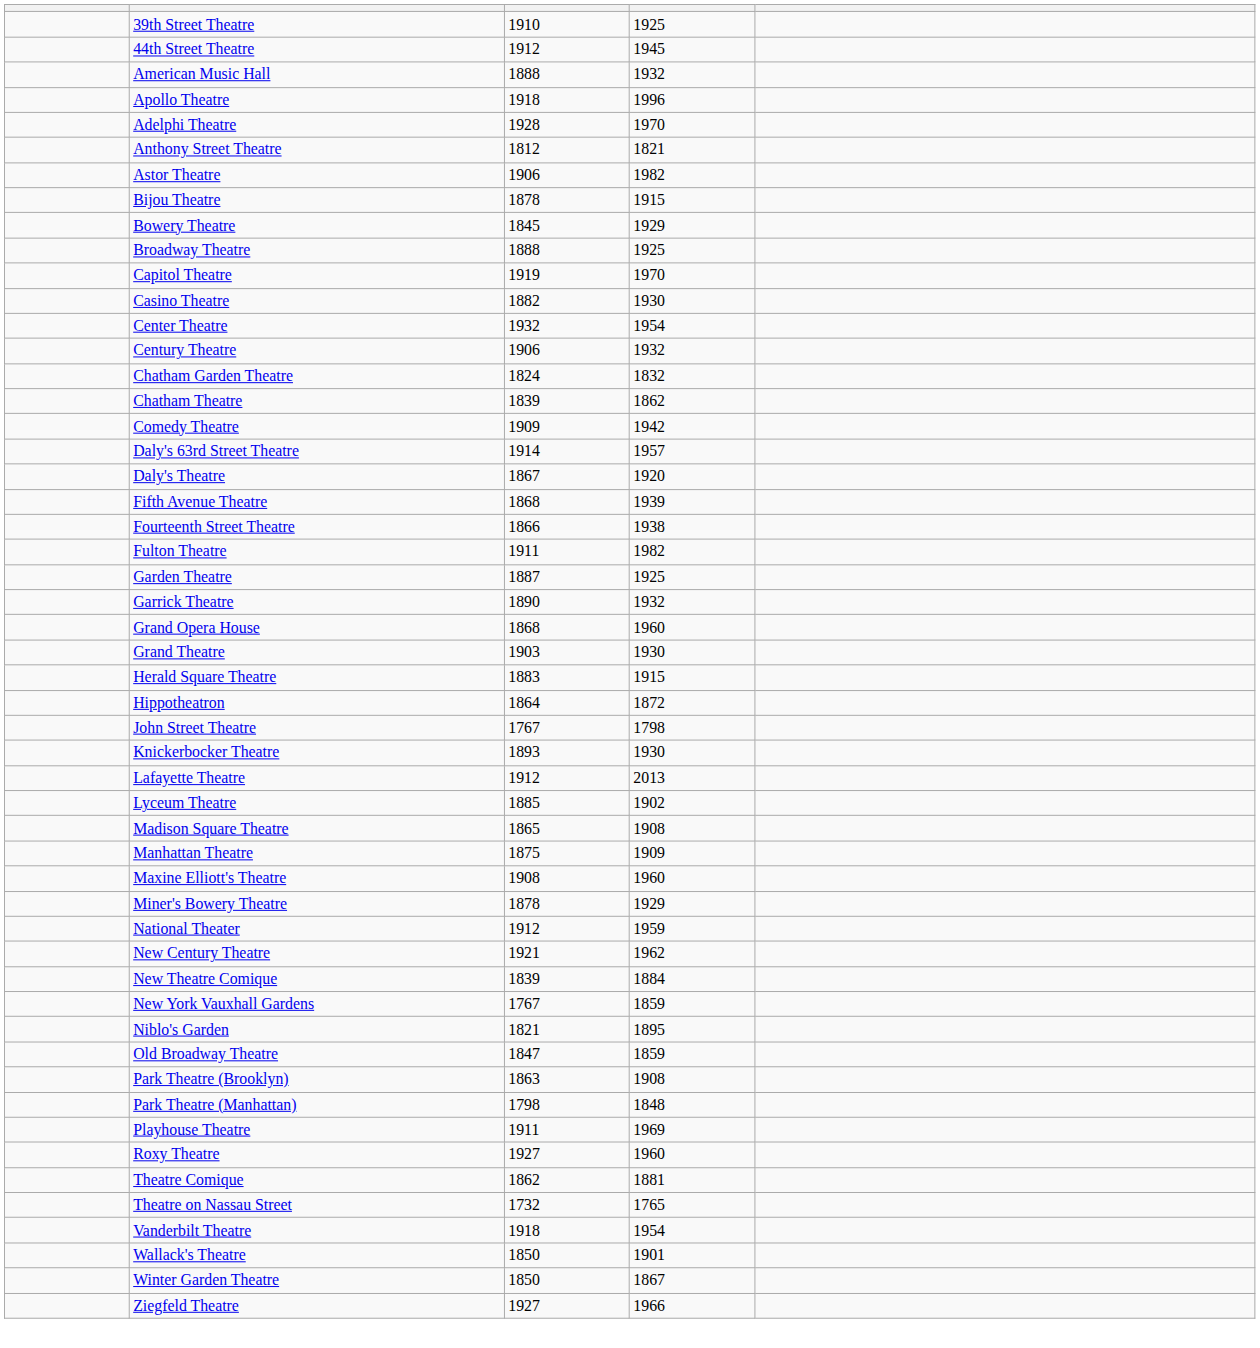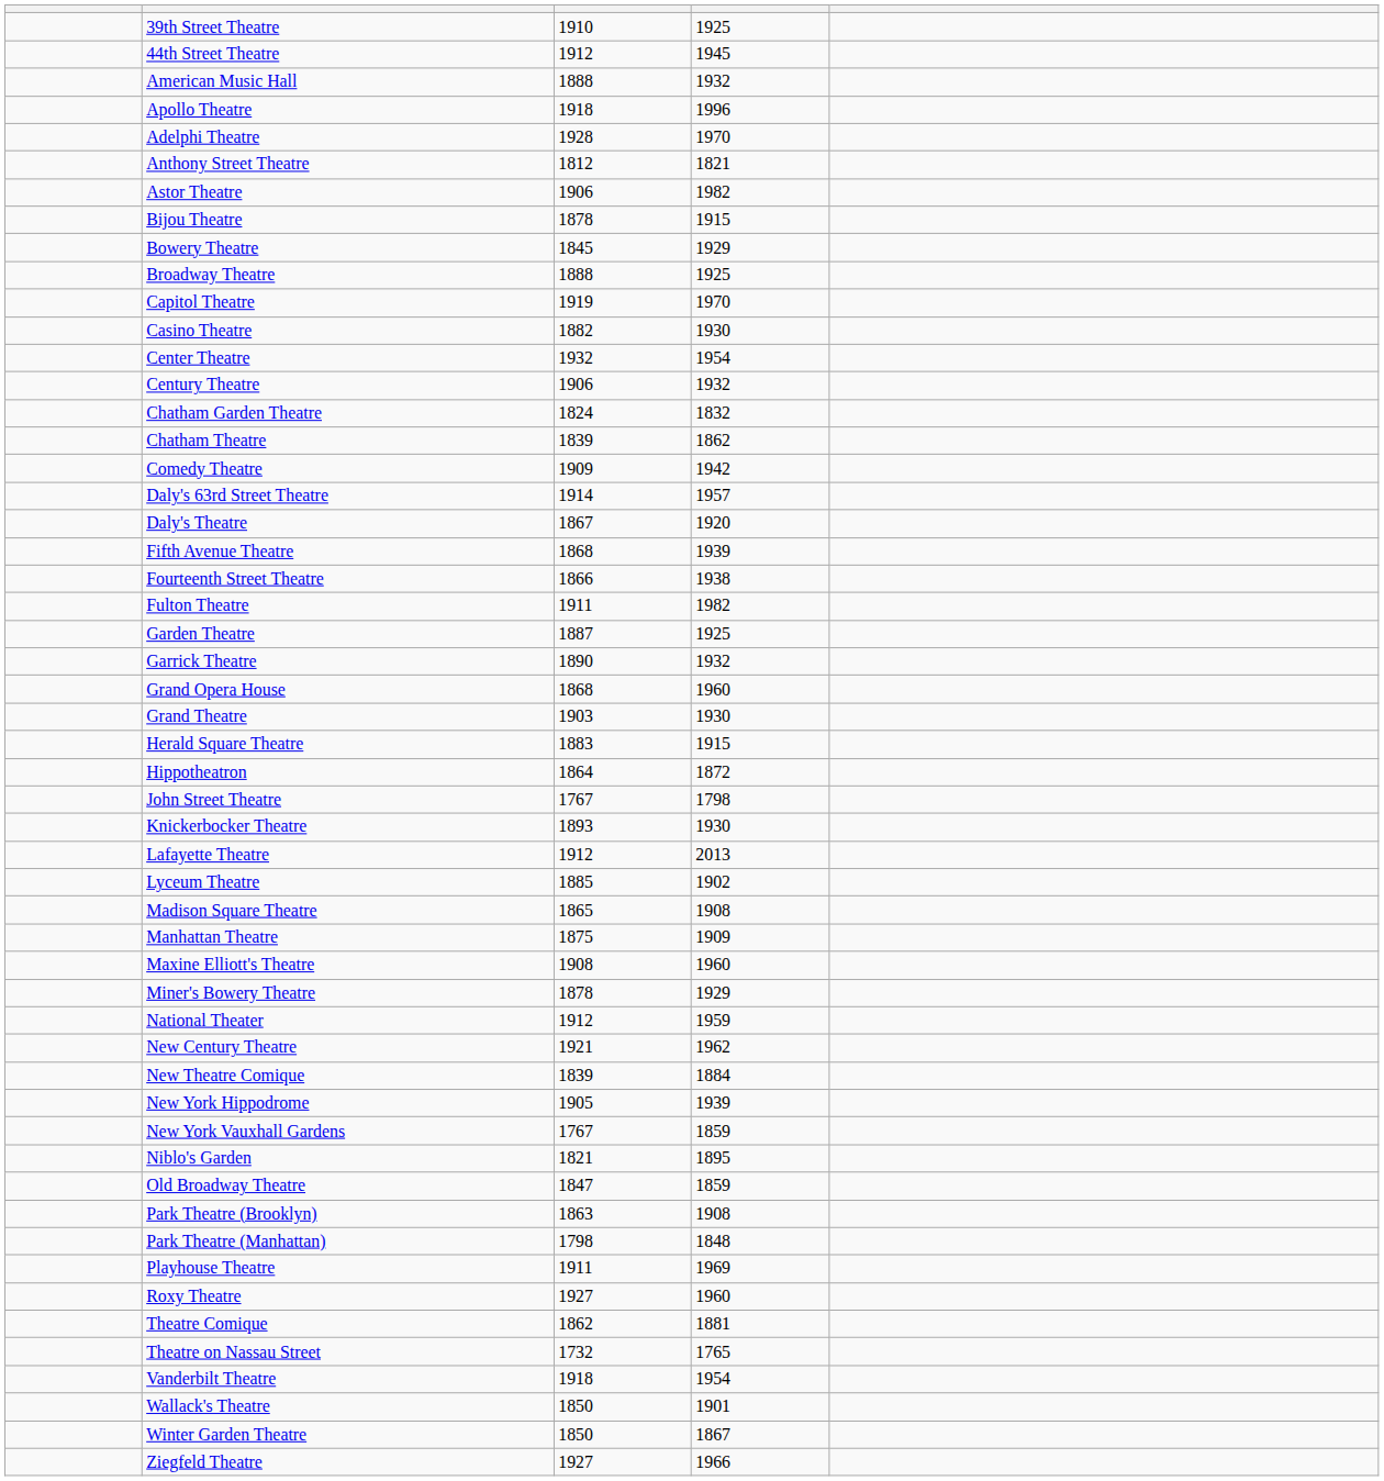 <table class="wikitable sortable" style="width:100%;">
 <tr>
 <th style="width:10%;"></th>
 <th style="width:30%;"></th>
 <th style="width:10%;"></th>
 <th style="width:10%;"></th>
 <th style="width:40%;"></th>
 </tr>
 <tr>
 <td></td>
 <td><a href='#'>39th Street Theatre</a></td>
 <td>1910</td>
 <td>1925</td>
 <td></td>
 </tr>
 <tr>
 <td></td>
 <td><a href='#'>44th Street Theatre</a></td>
 <td>1912</td>
 <td>1945</td>
 <td></td>
 </tr>
 <tr>
 <td></td>
 <td><a href='#'>American Music Hall</a></td>
 <td>1888</td>
 <td>1932</td>
 <td></td>
 </tr>
 <tr>
 <td></td>
 <td><a href='#'>Apollo Theatre</a></td>
 <td>1918</td>
 <td>1996</td>
 <td></td>
 </tr>
 <tr>
 <td></td>
 <td><a href='#'>Adelphi Theatre</a></td>
 <td>1928</td>
 <td>1970</td>
 <td></td>
 </tr>
 <tr>
 <td></td>
 <td><a href='#'>Anthony Street Theatre</a></td>
 <td>1812</td>
 <td>1821</td>
 <td></td>
 </tr>
 <tr>
 <td></td>
 <td><a href='#'>Astor Theatre</a></td>
 <td>1906</td>
 <td>1982</td>
 <td></td>
 </tr>
 <tr>
 <td></td>
 <td><a href='#'>Bijou Theatre</a></td>
 <td>1878</td>
 <td>1915</td>
 <td></td>
 </tr>
 <tr>
 <td></td>
 <td><a href='#'>Bowery Theatre</a></td>
 <td>1845</td>
 <td>1929</td>
 <td></td>
 </tr>
 <tr>
 <td></td>
 <td><a href='#'>Broadway Theatre</a></td>
 <td>1888</td>
 <td>1925</td>
 <td></td>
 </tr>
 <tr>
 <td></td>
 <td><a href='#'>Capitol Theatre</a></td>
 <td>1919</td>
 <td>1970</td>
 <td></td>
 </tr>
 <tr>
 <td></td>
 <td><a href='#'>Casino Theatre</a></td>
 <td>1882</td>
 <td>1930</td>
 <td></td>
 </tr>
 <tr>
 <td></td>
 <td><a href='#'>Center Theatre</a></td>
 <td>1932</td>
 <td>1954</td>
 <td></td>
 </tr>
 <tr>
 <td></td>
 <td><a href='#'>Century Theatre</a></td>
 <td>1906</td>
 <td>1932</td>
 <td></td>
 </tr>
 <tr>
 <td></td>
 <td><a href='#'>Chatham Garden Theatre</a></td>
 <td>1824</td>
 <td>1832</td>
 <td></td>
 </tr>
 <tr>
 <td></td>
 <td><a href='#'>Chatham Theatre</a></td>
 <td>1839</td>
 <td>1862</td>
 <td></td>
 </tr>
 <tr>
 <td></td>
 <td><a href='#'>Comedy Theatre</a></td>
 <td>1909</td>
 <td>1942</td>
 <td></td>
 </tr>
 <tr>
 <td></td>
 <td><a href='#'>Daly's 63rd Street Theatre</a></td>
 <td>1914</td>
 <td>1957</td>
 <td></td>
 </tr>
 <tr>
 <td></td>
 <td><a href='#'>Daly's Theatre</a></td>
 <td>1867</td>
 <td>1920</td>
 <td></td>
 </tr>
 <tr>
 <td></td>
 <td><a href='#'>Fifth Avenue Theatre</a></td>
 <td>1868</td>
 <td>1939</td>
 <td></td>
 </tr>
 <tr>
 <td></td>
 <td><a href='#'>Fourteenth Street Theatre</a></td>
 <td>1866</td>
 <td>1938</td>
 <td></td>
 </tr>
 <tr>
 <td></td>
 <td><a href='#'>Fulton Theatre</a></td>
 <td>1911</td>
 <td>1982</td>
 <td></td>
 </tr>
 <tr>
 <td></td>
 <td><a href='#'>Garden Theatre</a></td>
 <td>1887</td>
 <td>1925</td>
 <td></td>
 </tr>
 <tr>
 <td></td>
 <td><a href='#'>Garrick Theatre</a></td>
 <td>1890</td>
 <td>1932</td>
 <td></td>
 </tr>
 <tr>
 <td></td>
 <td><a href='#'>Grand Opera House</a></td>
 <td>1868</td>
 <td>1960</td>
 <td></td>
 </tr>
 <tr>
 <td></td>
 <td><a href='#'>Grand Theatre</a></td>
 <td>1903</td>
 <td>1930</td>
 <td></td>
 </tr>
 <tr>
 <td></td>
 <td><a href='#'>Herald Square Theatre</a></td>
 <td>1883</td>
 <td>1915</td>
 <td></td>
 </tr>
 <tr>
 <td></td>
 <td><a href='#'>Hippotheatron</a></td>
 <td>1864</td>
 <td>1872</td>
 <td></td>
 </tr>
 <tr>
 <td></td>
 <td><a href='#'>John Street Theatre</a></td>
 <td>1767</td>
 <td>1798</td>
 <td></td>
 </tr>
 <tr>
 <td></td>
 <td><a href='#'>Knickerbocker Theatre</a></td>
 <td>1893</td>
 <td>1930</td>
 <td></td>
 </tr>
 <tr>
 <td></td>
 <td><a href='#'>Lafayette Theatre</a></td>
 <td>1912</td>
 <td>2013</td>
 <td></td>
 </tr>
 <tr>
 <td></td>
 <td><a href='#'>Lyceum Theatre</a></td>
 <td>1885</td>
 <td>1902</td>
 <td></td>
 </tr>
 <tr>
 <td></td>
 <td><a href='#'>Madison Square Theatre</a></td>
 <td>1865</td>
 <td>1908</td>
 <td></td>
 </tr>
 <tr>
 <td></td>
 <td><a href='#'>Manhattan Theatre</a></td>
 <td>1875</td>
 <td>1909</td>
 <td></td>
 </tr>
 <tr>
 <td></td>
 <td><a href='#'>Maxine Elliott's Theatre</a></td>
 <td>1908</td>
 <td>1960</td>
 <td></td>
 </tr>
 <tr>
 <td></td>
 <td><a href='#'>Miner's Bowery Theatre</a></td>
 <td>1878</td>
 <td>1929</td>
 <td></td>
 </tr>
 <tr>
 <td></td>
 <td><a href='#'>National Theater</a></td>
 <td>1912</td>
 <td>1959</td>
 <td></td>
 </tr>
 <tr>
 <td></td>
 <td><a href='#'>New Century Theatre</a></td>
 <td>1921</td>
 <td>1962</td>
 <td></td>
 </tr>
 <tr>
 <td></td>
 <td><a href='#'>New Theatre Comique</a></td>
 <td>1839</td>
 <td>1884</td>
 <td></td>
 </tr>
 <tr>
 <td></td>
+<td><a href='#'>New York Hippodrome</a></td>
+<td>1905</td>
+<td>1939</td>
+<td></td>
+</tr>
+<tr>
+<td></td>
 <td><a href='#'>New York Vauxhall Gardens</a></td>
 <td>1767</td>
 <td>1859</td>
 <td></td>
 </tr>
 <tr>
 <td></td>
 <td><a href='#'>Niblo's Garden</a></td>
 <td>1821</td>
 <td>1895</td>
 <td></td>
 </tr>
 <tr>
 <td></td>
 <td><a href='#'>Old Broadway Theatre</a></td>
 <td>1847</td>
 <td>1859</td>
 <td></td>
 </tr>
 <tr>
 <td></td>
 <td><a href='#'>Park Theatre (Brooklyn)</a></td>
 <td>1863</td>
 <td>1908</td>
 <td></td>
 </tr>
 <tr>
 <td></td>
 <td><a href='#'>Park Theatre (Manhattan)</a></td>
 <td>1798</td>
 <td>1848</td>
 <td></td>
 </tr>
 <tr>
 <td></td>
 <td><a href='#'>Playhouse Theatre</a></td>
 <td>1911</td>
 <td>1969</td>
 <td></td>
 </tr>
 <tr>
 <td></td>
 <td><a href='#'>Roxy Theatre</a></td>
 <td>1927</td>
 <td>1960</td>
 <td></td>
 </tr>
 <tr>
 <td></td>
 <td><a href='#'>Theatre Comique</a></td>
 <td>1862</td>
 <td>1881</td>
 <td></td>
 </tr>
 <tr>
 <td></td>
 <td><a href='#'>Theatre on Nassau Street</a></td>
 <td>1732</td>
 <td>1765</td>
 <td></td>
 </tr>
 <tr>
 <td></td>
 <td><a href='#'>Vanderbilt Theatre</a></td>
 <td>1918</td>
 <td>1954</td>
 <td></td>
 </tr>
 <tr>
 <td></td>
 <td><a href='#'>Wallack's Theatre</a></td>
 <td>1850</td>
 <td>1901</td>
 <td></td>
 </tr>
 <tr>
 <td></td>
 <td><a href='#'>Winter Garden Theatre</a></td>
 <td>1850</td>
 <td>1867</td>
 <td></td>
 </tr>
 <tr>
 <td></td>
 <td><a href='#'>Ziegfeld Theatre</a></td>
 <td>1927</td>
 <td>1966</td>
 <td></td>
 </tr>
 </table>
